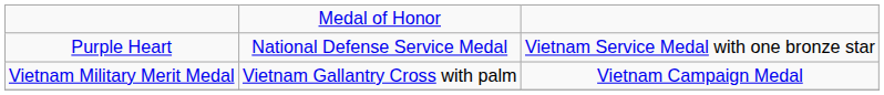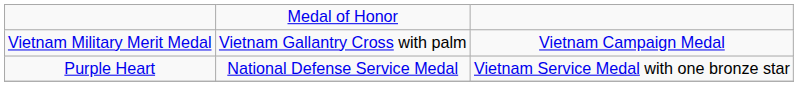 <table class="wikitable" style="margin:1em auto; text-align:center;">
 <tr>
 <td></td>
 <td><a href='#'>Medal of Honor</a></td>
 <td></td>
 </tr>
 <tr>
+<td><a href='#'>Vietnam Military Merit Medal</a></td>
+<td><a href='#'>Vietnam Gallantry Cross</a> with palm</td>
+<td><a href='#'>Vietnam Campaign Medal</a></td>
+</tr>
+<tr>
 <td><a href='#'>Purple Heart</a></td>
 <td><a href='#'>National Defense Service Medal</a></td>
 <td><a href='#'>Vietnam Service Medal</a> with one bronze star</td>
 </tr>
 <tr>
-<td><a href='#'>Vietnam Military Merit Medal</a></td>
-<td><a href='#'>Vietnam Gallantry Cross</a> with palm</td>
-<td><a href='#'>Vietnam Campaign Medal</a></td>
-</tr>
-<tr>
 </tr>
 </table>
